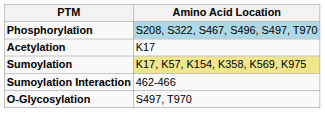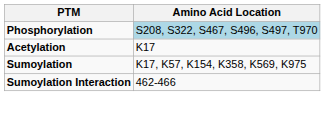 <table class="wikitable">
 <tr>
 <th>PTM</th>
 <th>Amino Acid Location</th>
 </tr>
 <tr>
 <td><strong>Phosphorylation</strong></td>
 <td style="background: lightblue;">S208,  S322, S467, S496, S497, T970</td>
 </tr>
 <tr>
 <td><strong>Acetylation</strong></td>
 <td>K17</td>
 </tr>
 <tr>
 <td><strong>Sumoylation</strong></td>
-<td style="background: khaki;">K17,  K57, K154, K358, K569, K975</td>
+<td>K17,  K57, K154, K358, K569, K975</td>
 </tr>
 <tr>
 <td><strong>Sumoylation  Interaction</strong></td>
 <td>462-466</td>
 </tr>
-<tr>
-<td><strong>O-Glycosylation</strong></td>
-<td>S497,  T970</td>
-</tr>
 </table>
